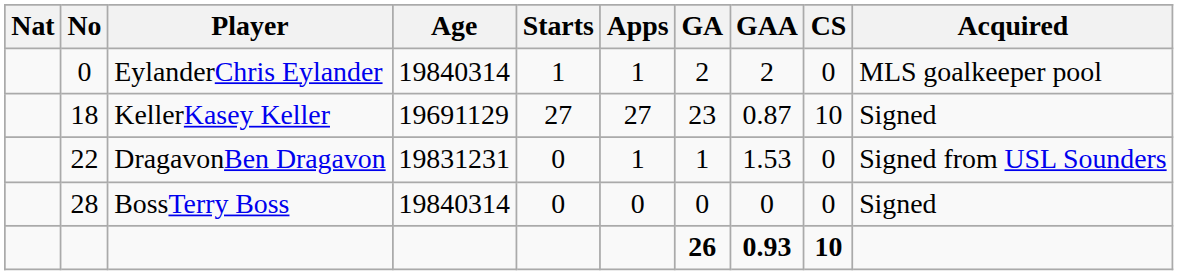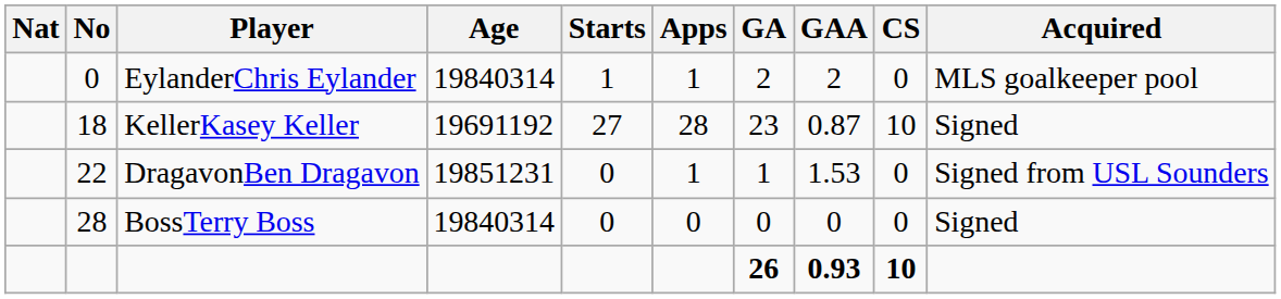 <table | class="wikitable sortable">
 <tr>
 <th>Nat</th>
 <th>No</th>
 <th>Player</th>
 <th>Age</th>
 <th>Starts</th>
 <th>Apps</th>
 <th>GA</th>
 <th>GAA</th>
 <th>CS</th>
 <th>Acquired</th>
 </tr>
 <tr align=center>
 <td></td>
 <td>0</td>
 <td align=left><span>Eylander</span><a href='#'>Chris Eylander</a></td>
 <td align=left><span>19840314</span></td>
 <td>1</td>
 <td>1</td>
 <td>2</td>
 <td>2</td>
 <td>0</td>
 <td align=left>MLS goalkeeper pool</td>
 </tr>
 <tr align=center>
 <td></td>
 <td>18</td>
 <td align=left><span>Keller</span><a href='#'>Kasey Keller</a></td>
-<td align=left><span>19691129</span></td>
+<td align=left><span>19691192</span></td>
 <td>27</td>
-<td>27</td>
+<td>28</td>
 <td>23</td>
 <td>0.87</td>
 <td>10</td>
 <td align=left>Signed</td>
 </tr>
 <tr align=center>
 <td></td>
 <td>22</td>
 <td align=left><span>Dragavon</span><a href='#'>Ben Dragavon</a></td>
-<td align=left><span>19831231</span></td>
+<td align=left><span>19851231</span></td>
 <td>0</td>
 <td>1</td>
 <td>1</td>
 <td>1.53</td>
 <td>0</td>
 <td align=left>Signed from <a href='#'>USL Sounders</a></td>
 </tr>
 <tr align=center>
 <td></td>
 <td>28</td>
 <td align=left><span>Boss</span><a href='#'>Terry Boss</a></td>
 <td align=left><span>19840314</span></td>
 <td>0</td>
 <td>0</td>
 <td>0</td>
 <td>0</td>
 <td>0</td>
 <td align=left>Signed</td>
 </tr>
 <tr align=center class="sortbottom">
 <td></td>
 <td></td>
 <td></td>
 <td></td>
 <td></td>
 <td></td>
 <td><strong>26</strong></td>
 <td><strong>0.93</strong></td>
 <td><strong>10</strong></td>
 <td></td>
 </tr>
 </table>
